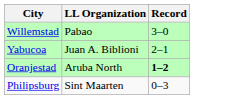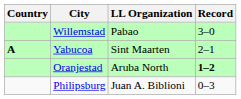 <table class="wikitable">
 <tr>
+<th>Country</th>
 <th>City</th>
 <th>LL Organization</th>
 <th>Record</th>
 </tr>
 <tr bgcolor=#bbffbb>
+<td><strong></strong></td>
 <td><a href='#'>Willemstad</a></td>
 <td>Pabao</td>
 <td>3–0</td>
 </tr>
 <tr bgcolor=#bbffbb>
+<td><strong> A</strong></td>
 <td><a href='#'>Yabucoa</a></td>
-<td>Juan A. Biblioni</td>
+<td>Sint Maarten</td>
 <td>2–1</td>
 </tr>
 <tr bgcolor=#bbffbb>
+<td><strong></strong></td>
 <td><a href='#'>Oranjestad</a></td>
 <td>Aruba North</td>
 <td><strong>1–2</strong></td>
 </tr>
 <tr>
+<td><strong></strong></td>
 <td><a href='#'>Philipsburg</a></td>
-<td>Sint Maarten</td>
+<td>Juan A. Biblioni</td>
 <td>0–3</td>
 </tr>
 </table>
